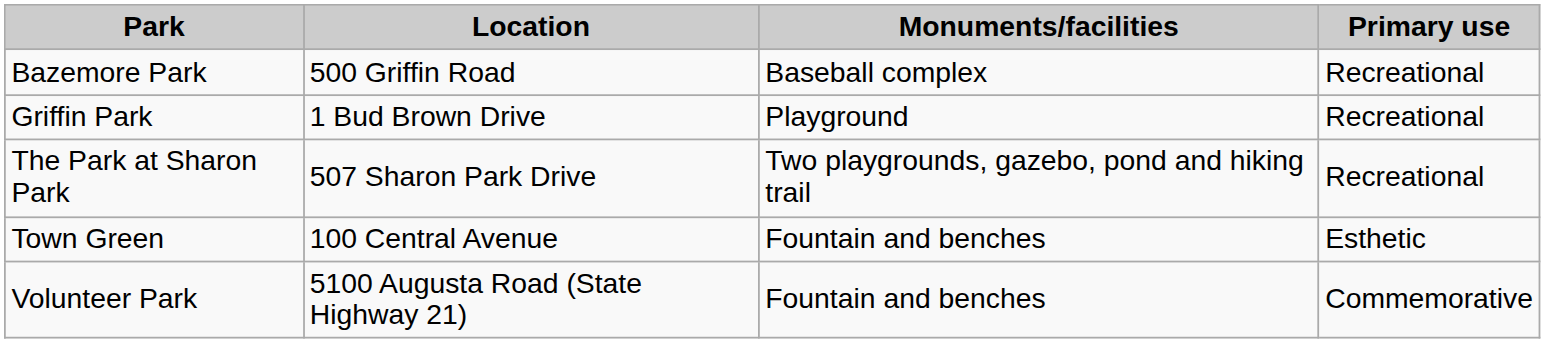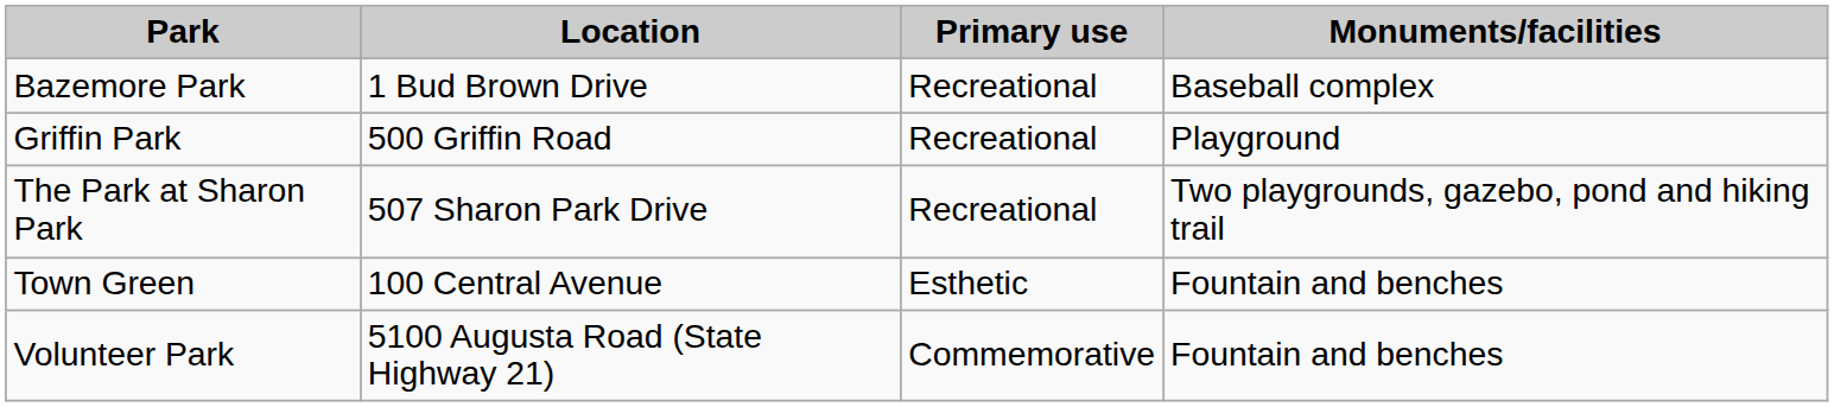 <table class= "wikitable sortable">
 <tr>
 <th style="background:#ccc;"><strong>Park</strong></th>
 <th style="background:#ccc;"><strong>Location</strong></th>
+<th style="background:#ccc;"><strong>Primary use</strong></th>
 <th style="background:#ccc;"><strong>Monuments/facilities</strong></th>
-<th style="background:#ccc;"><strong>Primary use</strong></th>
 </tr>
 <tr>
 <td>Bazemore Park</td>
-<td>500 Griffin Road</td>
+<td>1 Bud Brown Drive</td>
+<td>Recreational</td>
 <td>Baseball complex</td>
-<td>Recreational</td>
 </tr>
 <tr>
 <td>Griffin Park</td>
-<td>1 Bud Brown Drive</td>
+<td>500 Griffin Road</td>
+<td>Recreational</td>
 <td>Playground</td>
-<td>Recreational</td>
 </tr>
 <tr>
 <td>The Park at Sharon Park</td>
 <td>507 Sharon Park Drive</td>
+<td>Recreational</td>
 <td>Two playgrounds, gazebo, pond and hiking trail</td>
-<td>Recreational</td>
 </tr>
 <tr>
 <td>Town Green</td>
 <td>100 Central Avenue</td>
+<td>Esthetic</td>
 <td>Fountain and benches</td>
-<td>Esthetic</td>
 </tr>
 <tr>
 <td>Volunteer Park</td>
 <td>5100 Augusta Road (State Highway 21)</td>
+<td>Commemorative</td>
 <td>Fountain and benches</td>
-<td>Commemorative</td>
 </tr>
 </table>
